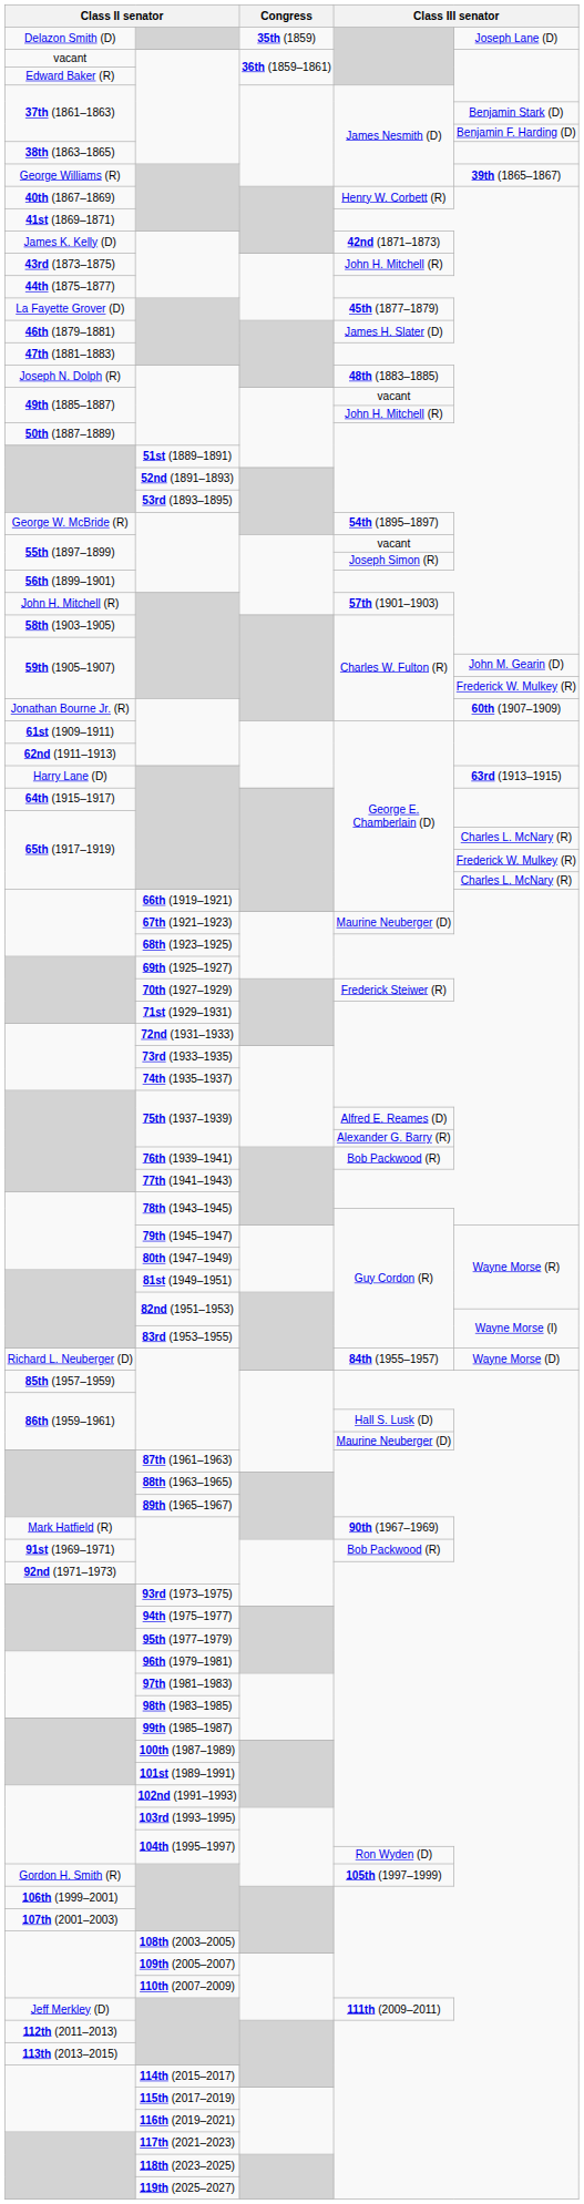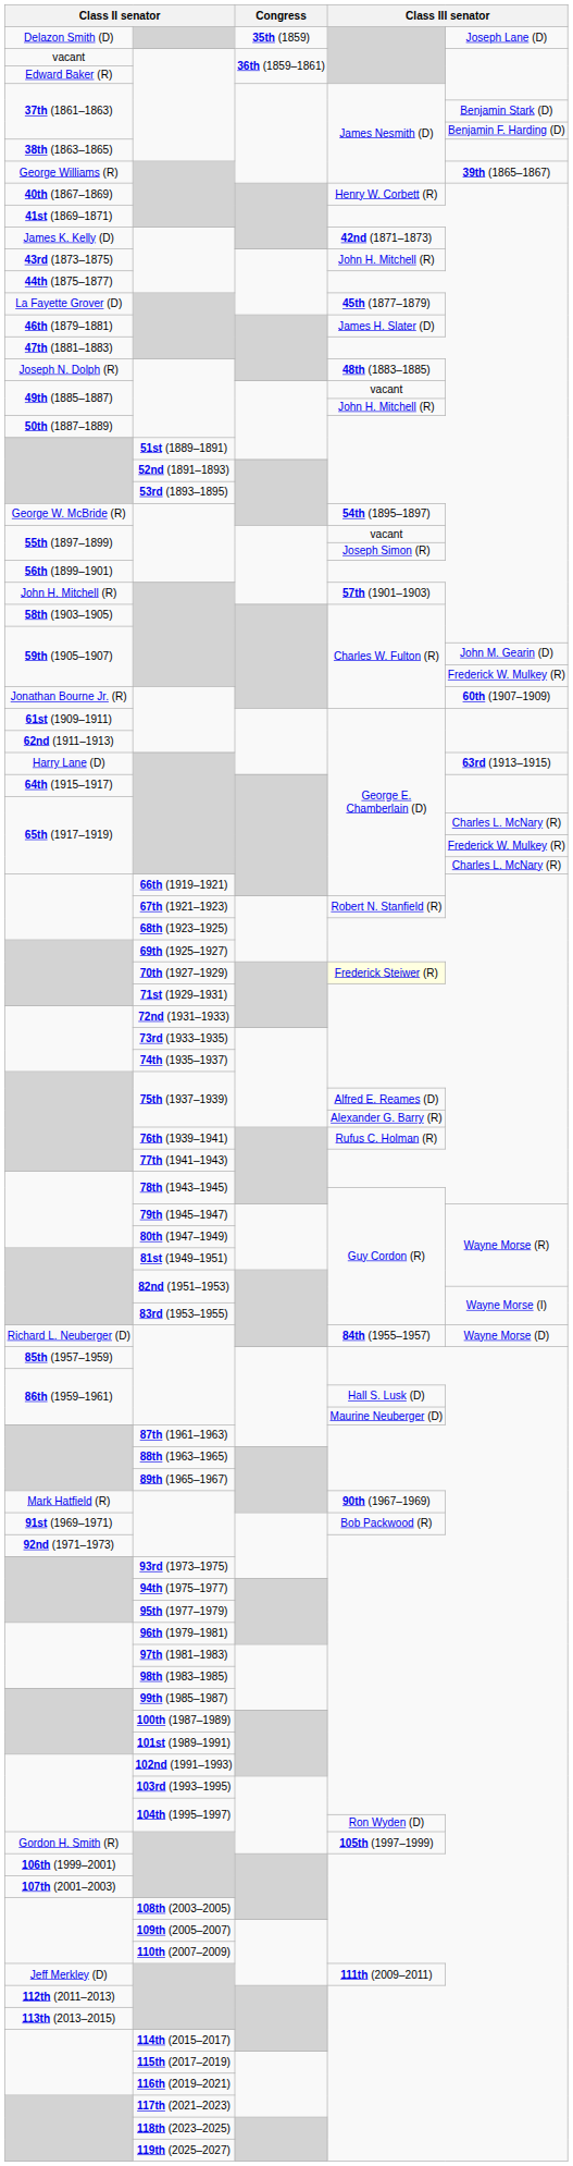 <table class="wikitable sticky-header" style="text-align:center">
 <tr style="height:2em">
 <th colspan="2">Class II senator</th>
 <th>Congress</th>
 <th colspan="2">Class III senator</th>
 </tr>
 <tr style="height:2em">
 <td><a href='#'>Delazon Smith</a> (D)</td>
 <td style="background: #D3D3D3"></td>
 <td><strong><a href='#'>35th</a></strong> (1859)</td>
 <td rowspan="3" style="background: #D3D3D3"></td>
 <td><a href='#'>Joseph Lane</a> (D)</td>
 </tr>
 <tr style="height:1.5em">
 <td>vacant</td>
 <td rowspan="6"></td>
 <td rowspan=2><strong><a href='#'>36th</a></strong> (1859–1861)</td>
 </tr>
 <tr style="height:1.5em">
 <td><a href='#'>Edward Baker</a> (R)</td>
 </tr>
 <tr style="height:1.5em">
 <td rowspan=3><strong><a href='#'>37th</a></strong> (1861–1863)</td>
 <td rowspan="5"></td>
 <td rowspan="5" ><a href='#'>James Nesmith</a> (D)</td>
 </tr>
 <tr style="height:2em">
 <td><a href='#'>Benjamin Stark</a> (D)</td>
 </tr>
 <tr style="height:1.5em">
 <td><a href='#'>Benjamin F. Harding</a> (D)</td>
 </tr>
 <tr style="height:2em">
 <td><strong><a href='#'>38th</a></strong> (1863–1865)</td>
 </tr>
 <tr style="height:2em">
 <td><a href='#'>George Williams</a> (R)</td>
 <td rowspan="3" style="background: #D3D3D3"></td>
 <td><strong><a href='#'>39th</a></strong> (1865–1867)</td>
 </tr>
 <tr style="height:2em">
 <td><strong><a href='#'>40th</a></strong> (1867–1869)</td>
 <td rowspan="3" style="background: #D3D3D3"></td>
 <td><a href='#'>Henry W. Corbett</a> (R)</td>
 </tr>
 <tr style="height:2em">
 <td><strong><a href='#'>41st</a></strong> (1869–1871)</td>
 </tr>
 <tr style="height:2em">
 <td><a href='#'>James K. Kelly</a> (D)</td>
 <td rowspan="3"></td>
 <td><strong><a href='#'>42nd</a></strong> (1871–1873)</td>
 </tr>
 <tr style="height:2em">
 <td><strong><a href='#'>43rd</a></strong> (1873–1875)</td>
 <td rowspan="3"></td>
 <td><a href='#'>John H. Mitchell</a> (R)</td>
 </tr>
 <tr style="height:2em">
 <td><strong><a href='#'>44th</a></strong> (1875–1877)</td>
 </tr>
 <tr style="height:2em">
 <td><a href='#'>La Fayette Grover</a> (D)</td>
 <td rowspan="3" style="background: #D3D3D3"></td>
 <td><strong><a href='#'>45th</a></strong> (1877–1879)</td>
 </tr>
 <tr style="height:2em">
 <td><strong><a href='#'>46th</a></strong> (1879–1881)</td>
 <td rowspan="3" style="background: #D3D3D3"></td>
 <td><a href='#'>James H. Slater</a> (D)</td>
 </tr>
 <tr style="height:2em">
 <td><strong><a href='#'>47th</a></strong> (1881–1883)</td>
 </tr>
 <tr style="height:2em">
 <td><a href='#'>Joseph N. Dolph</a> (R)</td>
 <td rowspan="4"></td>
 <td><strong><a href='#'>48th</a></strong> (1883–1885)</td>
 </tr>
 <tr style="height:1.5em">
 <td rowspan=2><strong><a href='#'>49th</a></strong> (1885–1887)</td>
 <td rowspan="4"></td>
 <td>vacant</td>
 </tr>
 <tr style="height:1.5em">
 <td><a href='#'>John H. Mitchell</a> (R)</td>
 </tr>
 <tr style="height:2em">
 <td><strong><a href='#'>50th</a></strong> (1887–1889)</td>
 </tr>
 <tr style="height:2em">
 <td rowspan="3" style="background: #D3D3D3"></td>
 <td><strong><a href='#'>51st</a></strong> (1889–1891)</td>
 </tr>
 <tr style="height:2em">
 <td><strong><a href='#'>52nd</a></strong> (1891–1893)</td>
 <td rowspan="3" style="background: #D3D3D3"></td>
 </tr>
 <tr style="height:2em">
 <td><strong><a href='#'>53rd</a></strong> (1893–1895)</td>
 </tr>
 <tr style="height:2em">
 <td><a href='#'>George W. McBride</a> (R)</td>
 <td rowspan="4"></td>
 <td><strong><a href='#'>54th</a></strong> (1895–1897)</td>
 </tr>
 <tr style="height:1.5em">
 <td rowspan=2><strong><a href='#'>55th</a></strong> (1897–1899)</td>
 <td rowspan="4"></td>
 <td>vacant</td>
 </tr>
 <tr style="height:1.5em">
 <td><a href='#'>Joseph Simon</a> (R)</td>
 </tr>
 <tr style="height:2em">
 <td><strong><a href='#'>56th</a></strong> (1899–1901)</td>
 </tr>
 <tr style="height:2em">
 <td><a href='#'>John H. Mitchell</a> (R)</td>
 <td rowspan="5" style="background: #D3D3D3"></td>
 <td><strong><a href='#'>57th</a></strong> (1901–1903)</td>
 </tr>
 <tr style="height:2em">
 <td><strong><a href='#'>58th</a></strong> (1903–1905)</td>
 <td rowspan="5" style="background: #D3D3D3"></td>
 <td rowspan="5" ><a href='#'>Charles W. Fulton</a> (R)</td>
 </tr>
 <tr style="height:1.5em">
 <td rowspan=3><strong><a href='#'>59th</a></strong> (1905–1907)</td>
 </tr>
 <tr style="height:2em">
 <td><a href='#'>John M. Gearin</a> (D)</td>
 </tr>
 <tr style="height:2em">
 <td><a href='#'>Frederick W. Mulkey</a> (R)</td>
 </tr>
 <tr style="height:2em">
 <td><a href='#'>Jonathan Bourne Jr.</a> (R)</td>
 <td rowspan="3"></td>
 <td><strong><a href='#'>60th</a></strong> (1907–1909)</td>
 </tr>
 <tr style="height:2em">
 <td><strong><a href='#'>61st</a></strong> (1909–1911)</td>
 <td rowspan="3"></td>
 <td rowspan="9" ><a href='#'>George E.<br>Chamberlain</a> (D)</td>
 </tr>
 <tr style="height:2em">
 <td><strong><a href='#'>62nd</a></strong> (1911–1913)</td>
 </tr>
 <tr style="height:2em">
 <td><a href='#'>Harry Lane</a> (D)</td>
 <td rowspan="6" style="background: #D3D3D3"></td>
 <td><strong><a href='#'>63rd</a></strong> (1913–1915)</td>
 </tr>
 <tr style="height:2em">
 <td><strong><a href='#'>64th</a></strong> (1915–1917)</td>
 <td rowspan="6" style="background: #D3D3D3"></td>
 </tr>
 <tr style="height:1.5em">
 <td rowspan=4><strong><a href='#'>65th</a></strong> (1917–1919)</td>
 </tr>
 <tr style="height:2em">
 <td><a href='#'>Charles L. McNary</a> (R)</td>
 </tr>
 <tr style="height:2em">
 <td><a href='#'>Frederick W. Mulkey</a> (R)</td>
 </tr>
 <tr style="height:1.5em">
 <td><a href='#'>Charles L. McNary</a> (R)</td>
 </tr>
 <tr style="height:2em">
 <td rowspan="3"></td>
 <td><strong><a href='#'>66th</a></strong> (1919–1921)</td>
 </tr>
 <tr style="height:2em">
 <td><strong><a href='#'>67th</a></strong> (1921–1923)</td>
 <td rowspan="3"></td>
-<td><a href='#'>Maurine Neuberger</a> (D)</td>
+<td><a href='#'>Robert N. Stanfield</a> (R)</td>
 </tr>
 <tr style="height:2em">
 <td><strong><a href='#'>68th</a></strong> (1923–1925)</td>
 </tr>
 <tr style="height:2em">
 <td rowspan="3" style="background: #D3D3D3"></td>
 <td><strong><a href='#'>69th</a></strong> (1925–1927)</td>
 </tr>
 <tr style="height:2em">
 <td><strong><a href='#'>70th</a></strong> (1927–1929)</td>
 <td rowspan="3" style="background: #D3D3D3"></td>
-<td><a href='#'>Frederick Steiwer</a> (R)</td>
+<td style="background: lightyellow;"><a href='#'>Frederick Steiwer</a> (R)</td>
 </tr>
 <tr style="height:2em">
 <td><strong><a href='#'>71st</a></strong> (1929–1931)</td>
 </tr>
 <tr style="height:2em">
 <td rowspan="3"></td>
 <td><strong><a href='#'>72nd</a></strong> (1931–1933)</td>
 </tr>
 <tr style="height:2em">
 <td><strong><a href='#'>73rd</a></strong> (1933–1935)</td>
 <td rowspan="5"></td>
 </tr>
 <tr style="height:2em">
 <td><strong><a href='#'>74th</a></strong> (1935–1937)</td>
 </tr>
 <tr style="height:1.5em">
 <td rowspan="5" style="background: #D3D3D3"></td>
 <td rowspan=3><strong><a href='#'>75th</a></strong> (1937–1939)</td>
 </tr>
 <tr style="height:2em">
 <td><a href='#'>Alfred E. Reames</a> (D)</td>
 </tr>
 <tr style="height:1.5em">
 <td><a href='#'>Alexander G. Barry</a> (R)</td>
 </tr>
 <tr style="height:2em">
 <td><strong><a href='#'>76th</a></strong> (1939–1941)</td>
 <td rowspan="4" style="background: #D3D3D3"></td>
-<td><a href='#'>Bob Packwood</a> (R)</td>
+<td><a href='#'>Rufus C. Holman</a> (R)</td>
 </tr>
 <tr style="height:2em">
 <td><strong><a href='#'>77th</a></strong> (1941–1943)</td>
 </tr>
 <tr style="height:1.5em">
 <td rowspan="4"></td>
 <td rowspan=2><strong><a href='#'>78th</a></strong> (1943–1945)</td>
 </tr>
 <tr style="height:1.5em">
 <td rowspan="7" ><a href='#'>Guy Cordon</a> (R)</td>
 </tr>
 <tr style="height:2em">
 <td><strong><a href='#'>79th</a></strong> (1945–1947)</td>
 <td rowspan="3"></td>
 <td rowspan="4" ><a href='#'>Wayne Morse</a> (R)</td>
 </tr>
 <tr style="height:2em">
 <td><strong><a href='#'>80th</a></strong> (1947–1949)</td>
 </tr>
 <tr style="height:2em">
 <td rowspan="4" style="background: #D3D3D3"></td>
 <td><strong><a href='#'>81st</a></strong> (1949–1951)</td>
 </tr>
 <tr style="height:1.5em">
 <td rowspan="2"><strong><a href='#'>82nd</a></strong> (1951–1953)</td>
 <td rowspan="4" style="background: #D3D3D3"></td>
 </tr>
 <tr style="height:1.5em">
 <td rowspan="2" ><a href='#'>Wayne Morse</a> (I)</td>
 </tr>
 <tr style="height:2em">
 <td><strong><a href='#'>83rd</a></strong> (1953–1955)</td>
 </tr>
 <tr style="height:2em">
 <td><a href='#'>Richard L. Neuberger</a> (D)</td>
 <td rowspan="5"></td>
 <td><strong><a href='#'>84th</a></strong> (1955–1957)</td>
 <td><a href='#'>Wayne Morse</a> (D)</td>
 </tr>
 <tr style="height:2em">
 <td><strong><a href='#'>85th</a></strong> (1957–1959)</td>
 <td rowspan="5"></td>
 </tr>
 <tr style="height:1.5em">
 <td rowspan=3><strong><a href='#'>86th</a></strong> (1959–1961)</td>
 </tr>
 <tr style="height:2em">
 <td><a href='#'>Hall S. Lusk</a> (D)</td>
 </tr>
 <tr style="height:1.5em">
 <td><a href='#'>Maurine Neuberger</a> (D)</td>
 </tr>
 <tr style="height:2em">
 <td rowspan="3" style="background: #D3D3D3"></td>
 <td><strong><a href='#'>87th</a></strong> (1961–1963)</td>
 </tr>
 <tr style="height:2em">
 <td><strong><a href='#'>88th</a></strong> (1963–1965)</td>
 <td rowspan="3" style="background: #D3D3D3"></td>
 </tr>
 <tr style="height:2em">
 <td><strong><a href='#'>89th</a></strong> (1965–1967)</td>
 </tr>
 <tr style="height:2em">
 <td><a href='#'>Mark Hatfield</a> (R)</td>
 <td rowspan="3"></td>
 <td><strong><a href='#'>90th</a></strong> (1967–1969)</td>
 </tr>
 <tr style="height:2em">
 <td><strong><a href='#'>91st</a></strong> (1969–1971)</td>
 <td rowspan="3"></td>
 <td><a href='#'>Bob Packwood</a> (R)</td>
 </tr>
 <tr style="height:2em">
 <td><strong><a href='#'>92nd</a></strong> (1971–1973)</td>
 </tr>
 <tr style="height:2em">
 <td rowspan="3" style="background: #D3D3D3"></td>
 <td><strong><a href='#'>93rd</a></strong> (1973–1975)</td>
 </tr>
 <tr style="height:2em">
 <td><strong><a href='#'>94th</a></strong> (1975–1977)</td>
 <td rowspan="3" style="background: #D3D3D3"></td>
 </tr>
 <tr style="height:2em">
 <td><strong><a href='#'>95th</a></strong> (1977–1979)</td>
 </tr>
 <tr style="height:2em">
 <td rowspan="3"></td>
 <td><strong><a href='#'>96th</a></strong> (1979–1981)</td>
 </tr>
 <tr style="height:2em">
 <td><strong><a href='#'>97th</a></strong> (1981–1983)</td>
 <td rowspan="3"></td>
 </tr>
 <tr style="height:2em">
 <td><strong><a href='#'>98th</a></strong> (1983–1985)</td>
 </tr>
 <tr style="height:2em">
 <td rowspan="3" style="background: #D3D3D3"></td>
 <td><strong><a href='#'>99th</a></strong> (1985–1987)</td>
 </tr>
 <tr style="height:2em">
 <td><strong><a href='#'>100th</a></strong> (1987–1989)</td>
 <td rowspan="3" style="background: #D3D3D3"></td>
 </tr>
 <tr style="height:2em">
 <td><strong><a href='#'>101st</a></strong> (1989–1991)</td>
 </tr>
 <tr style="height:2em">
 <td rowspan="4"></td>
 <td><strong><a href='#'>102nd</a></strong> (1991–1993)</td>
 </tr>
 <tr style="height:2em">
 <td><strong><a href='#'>103rd</a></strong> (1993–1995)</td>
 <td rowspan="4"></td>
 </tr>
 <tr style="height:1.5em">
 <td rowspan=2><strong><a href='#'>104th</a></strong> (1995–1997)</td>
 </tr>
 <tr style="height:1.5em">
 <td><a href='#'>Ron Wyden</a> (D)</td>
 </tr>
 <tr style="height:2em">
 <td><a href='#'>Gordon H. Smith</a> (R)</td>
 <td rowspan="3" style="background: #D3D3D3"></td>
 <td><strong><a href='#'>105th</a></strong> (1997–1999)</td>
 </tr>
 <tr style="height:2em">
 <td><strong><a href='#'>106th</a></strong> (1999–2001)</td>
 <td rowspan="3" style="background: #D3D3D3"></td>
 </tr>
 <tr style="height:2em">
 <td><strong><a href='#'>107th</a></strong> (2001–2003)</td>
 </tr>
 <tr style="height:2em">
 <td rowspan="3"></td>
 <td><strong><a href='#'>108th</a></strong> (2003–2005)</td>
 </tr>
 <tr style="height:2em">
 <td><strong><a href='#'>109th</a></strong> (2005–2007)</td>
 <td rowspan="3"></td>
 </tr>
 <tr style="height:2em">
 <td><strong><a href='#'>110th</a></strong> (2007–2009)</td>
 </tr>
 <tr style="height:2em">
 <td><a href='#'>Jeff Merkley</a> (D)</td>
 <td rowspan="3" style="background: #D3D3D3"></td>
 <td><strong><a href='#'>111th</a></strong> (2009–2011)</td>
 </tr>
 <tr style="height:2em">
 <td><strong><a href='#'>112th</a></strong> (2011–2013)</td>
 <td rowspan="3" style="background: #D3D3D3"></td>
 </tr>
 <tr style="height:2em">
 <td><strong><a href='#'>113th</a></strong> (2013–2015)</td>
 </tr>
 <tr style="height:2em">
 <td rowspan="3"></td>
 <td><strong><a href='#'>114th</a></strong> (2015–2017)</td>
 </tr>
 <tr style="height:2em">
 <td><strong><a href='#'>115th</a></strong> (2017–2019)</td>
 <td rowspan="3"></td>
 </tr>
 <tr style="height:2em">
 <td><strong><a href='#'>116th</a></strong> (2019–2021)</td>
 </tr>
 <tr style="height:2em">
 <td rowspan="3" style="background: #D3D3D3"></td>
 <td><strong><a href='#'>117th</a></strong> (2021–2023)</td>
 </tr>
 <tr style="height:2em">
 <td><strong><a href='#'>118th</a></strong> (2023–2025)</td>
 <td rowspan="2" style="background: #D3D3D3"></td>
 </tr>
 <tr style="height:2em">
 <td><strong><a href='#'>119th</a></strong> (2025–2027)</td>
 </tr>
 </table>
